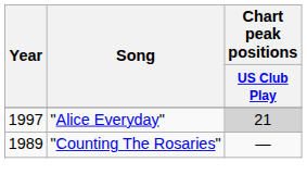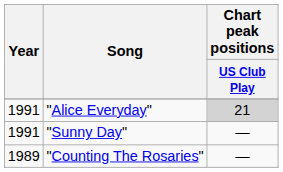 <table class="wikitable">
 <tr>
 <th rowspan="2">Year</th>
 <th rowspan="2">Song</th>
 <th colspan="1">Chart peak positions</th>
 </tr>
 <tr>
 <th width="55"><small><a href='#'>US Club Play</a></small></th>
 </tr>
 <tr>
 </tr>
 <tr>
-<td align="center">1997</td>
+<td align="center">1991</td>
 <td>"<a href='#'>Alice Everyday</a>"</td>
 <td align="center" style="background: lightgrey;">21</td>
+</tr>
+<tr>
+<td align="center">1991</td>
+<td>"<a href='#'>Sunny Day</a>"</td>
+<td align="center">—</td>
 </tr>
 <tr>
 <td align="center">1989</td>
 <td>"<a href='#'>Counting The Rosaries</a>"</td>
 <td align="center">—</td>
 </tr>
 </table>
